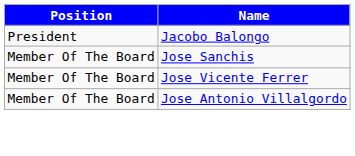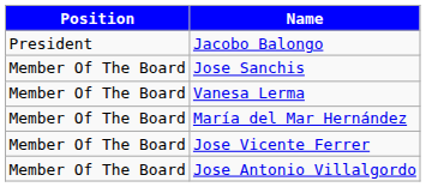 <table class="wikitable">
 <tr>
 <th style="color:#FFFFFF; background:#0000FF">Position</th>
 <th style="color:#FFFFFF; background:#0000FF">Name</th>
 </tr>
 <tr>
 <td>President</td>
 <td> <a href='#'>Jacobo Balongo</a></td>
 </tr>
 <tr>
 <td>Member Of The Board</td>
 <td> <a href='#'>Jose Sanchis</a></td>
 </tr>
 <tr>
 <td>Member Of The Board</td>
+<td> <a href='#'>Vanesa Lerma </a></td>
+</tr>
+<tr>
+<td>Member Of The Board</td>
+<td> <a href='#'>María del Mar Hernández</a></td>
+</tr>
+<tr>
+<td>Member Of The Board</td>
 <td> <a href='#'>Jose Vicente Ferrer</a></td>
 </tr>
 <tr>
 <td>Member Of The Board</td>
 <td> <a href='#'>Jose Antonio Villalgordo</a></td>
 </tr>
 </table>
